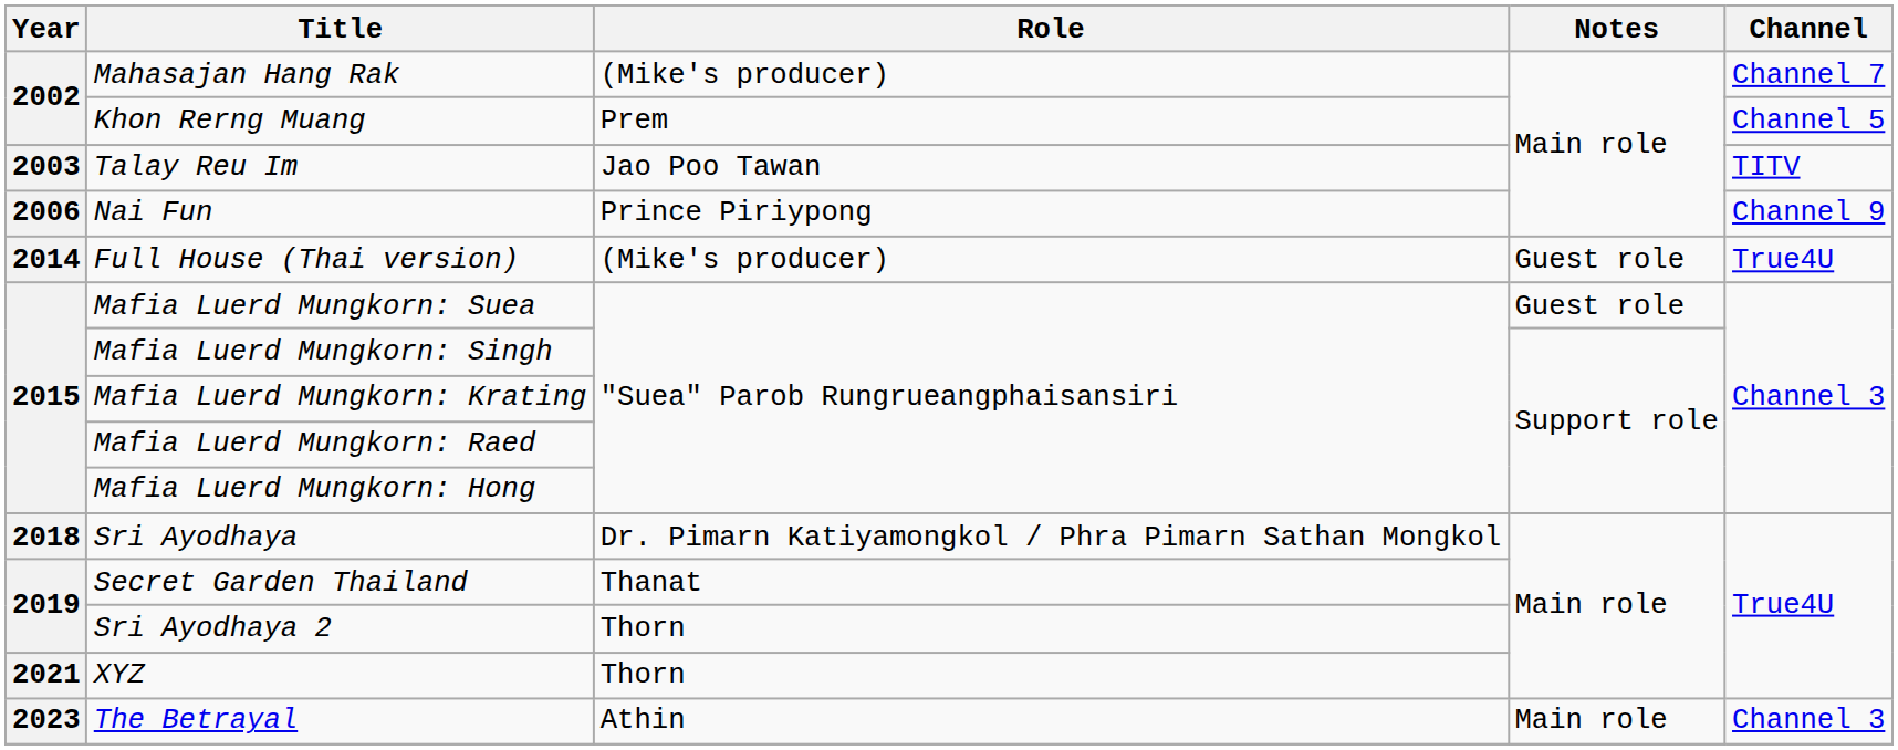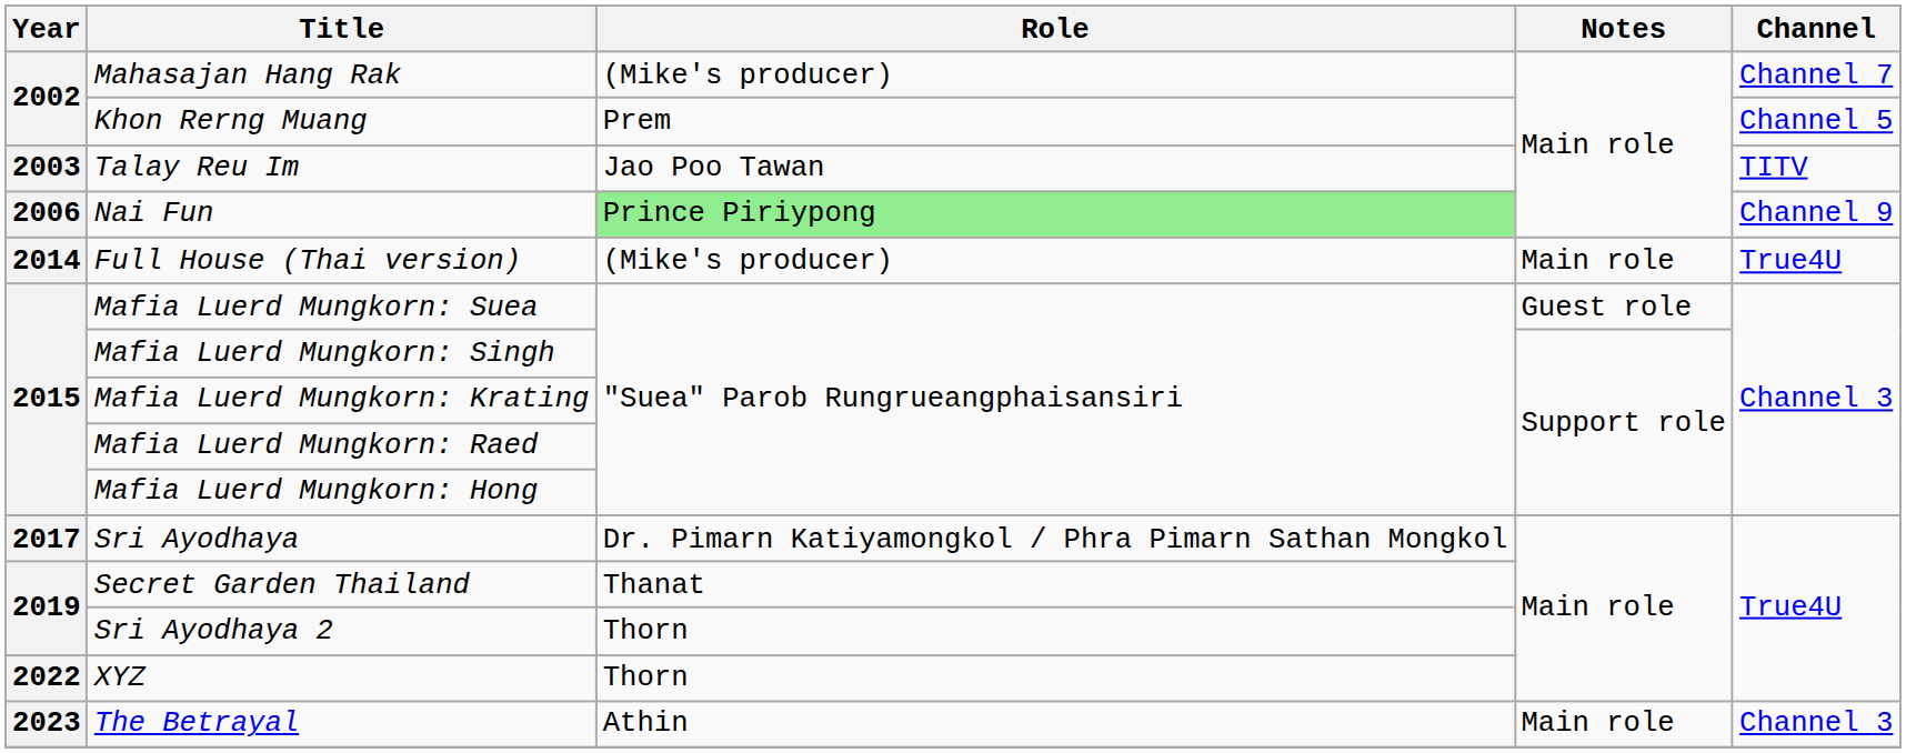 <table class="wikitable sortable plainrowheaders">
 <tr>
 <th scope="col">Year</th>
 <th scope="col">Title</th>
 <th scope="col">Role</th>
 <th class="unsortable" scope="col">Notes</th>
 <th class="unsortable" scope="col">Channel</th>
 </tr>
 <tr>
 <th scope="row" rowspan="2">2002</th>
 <td><em>Mahasajan Hang Rak</em></td>
 <td>(Mike's producer)</td>
 <td rowspan="4">Main role</td>
 <td><a href='#'>Channel 7</a></td>
 </tr>
 <tr>
 <td><em>Khon Rerng Muang</em></td>
 <td>Prem</td>
 <td><a href='#'>Channel 5</a></td>
 </tr>
 <tr>
 <th scope="row">2003</th>
 <td><em>Talay Reu Im</em></td>
 <td>Jao Poo Tawan</td>
 <td><a href='#'>TITV</a></td>
 </tr>
 <tr>
 <th scope="row">2006</th>
 <td><em>Nai Fun</em></td>
-<td>Prince Piriypong</td>
+<td style="background: lightgreen;">Prince Piriypong</td>
 <td><a href='#'>Channel 9</a></td>
 </tr>
 <tr>
 <th scope="row">2014</th>
 <td><em>Full House</em> <em>(Thai version)</em></td>
 <td>(Mike's producer)</td>
-<td>Guest role</td>
+<td>Main role</td>
 <td><a href='#'>True4U</a></td>
 </tr>
 <tr>
 <th scope="row" rowspan="5">2015</th>
 <td><em>Mafia Luerd Mungkorn: Suea</em></td>
 <td rowspan="5">"Suea" Parob Rungrueangphaisansiri</td>
 <td>Guest role</td>
 <td rowspan="5"><a href='#'>Channel 3</a></td>
 </tr>
 <tr>
 <td><em>Mafia Luerd Mungkorn: Singh</em></td>
 <td rowspan="4">Support role</td>
 </tr>
 <tr>
 <td><em>Mafia Luerd Mungkorn: Krating</em></td>
 </tr>
 <tr>
 <td><em>Mafia Luerd Mungkorn: Raed</em></td>
 </tr>
 <tr>
 <td><em>Mafia Luerd Mungkorn: Hong</em></td>
 </tr>
 <tr>
-<th scope="row">2018</th>
+<th scope="row">2017</th>
 <td><em>Sri Ayodhaya</em></td>
 <td>Dr. Pimarn Katiyamongkol / Phra Pimarn Sathan Mongkol</td>
 <td rowspan="4">Main role</td>
 <td rowspan="4"><a href='#'>True4U</a></td>
 </tr>
 <tr>
 <th scope="row" rowspan="2">2019</th>
 <td><em>Secret Garden Thailand</em></td>
 <td>Thanat</td>
 </tr>
 <tr>
 <td><em>Sri Ayodhaya 2</em></td>
 <td>Thorn</td>
 </tr>
 <tr>
-<th scope="row">2021</th>
+<th scope="row">2022</th>
 <td><em>XYZ</em></td>
 <td>Thorn</td>
 </tr>
 <tr>
 <th scope="row">2023</th>
 <td><em><a href='#'>The Betrayal</a></em></td>
 <td>Athin</td>
 <td>Main role</td>
 <td rowspan="1"><a href='#'>Channel 3</a></td>
 </tr>
 <tr>
 </tr>
 </table>
